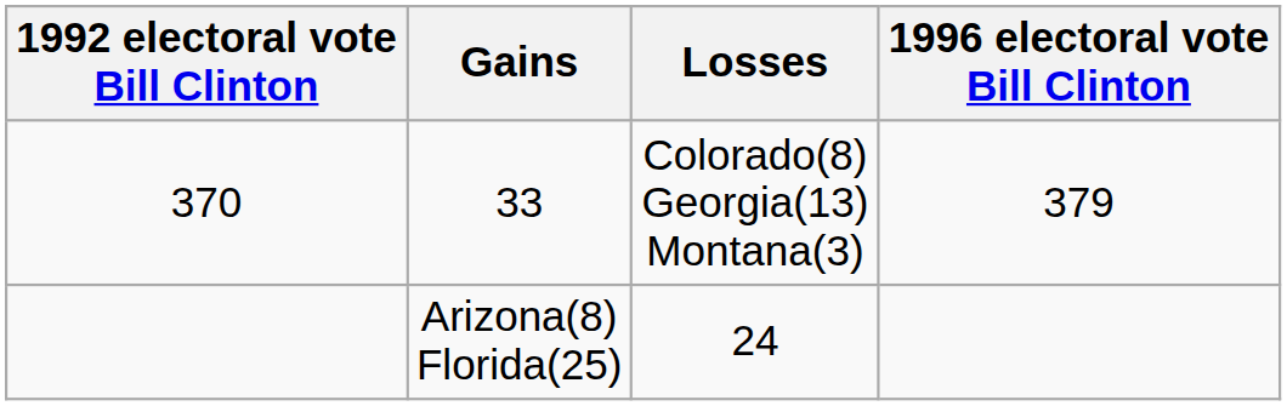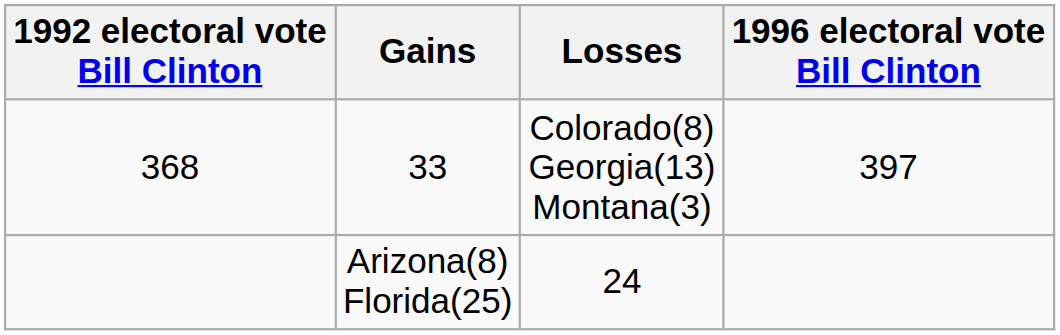 <table class="wikitable" style="text-align:center">
 <tr>
 <th>1992 electoral vote<br><a href='#'>Bill Clinton</a></th>
 <th>Gains</th>
 <th>Losses</th>
 <th>1996 electoral vote<br><a href='#'>Bill Clinton</a></th>
 </tr>
 <tr>
-<td>370</td>
+<td>368</td>
 <td> 33</td>
 <td>Colorado(8)<br>Georgia(13)<br>Montana(3)<br></td>
-<td>379</td>
+<td>397</td>
 </tr>
 <tr>
 <td></td>
 <td>Arizona(8)<br>Florida(25)<br></td>
 <td> 24</td>
 <td></td>
 </tr>
 </table>
